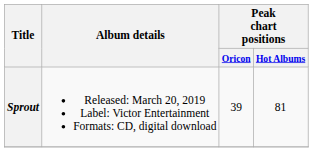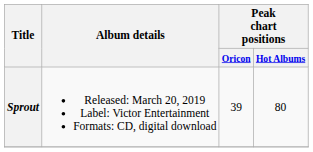 <table class="wikitable plainrowheaders" style="text-align:center;">
 <tr>
 <th scope="col" rowspan="2">Title</th>
 <th scope="col" rowspan="2">Album details</th>
 <th scope="col" colspan="2">Peak <br> chart <br> positions</th>
 </tr>
 <tr>
 <th scope="col"><small><a href='#'>Oricon</a></small></th>
 <th scope="col"><small><a href='#'>Hot Albums</a></small></th>
 </tr>
 <tr>
 <th scope="row"><em>Sprout</em></th>
 <td><br><ul><li>Released: March 20, 2019</li><li>Label: Victor Entertainment</li><li>Formats: CD, digital download</li></ul></td>
 <td>39</td>
-<td>81</td>
+<td>80</td>
 </tr>
 <tr>
 </tr>
 </table>
